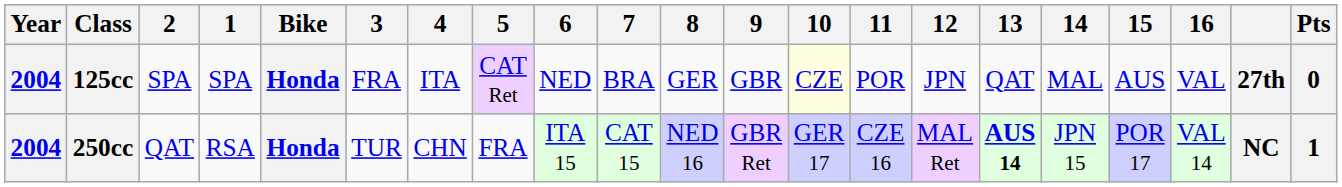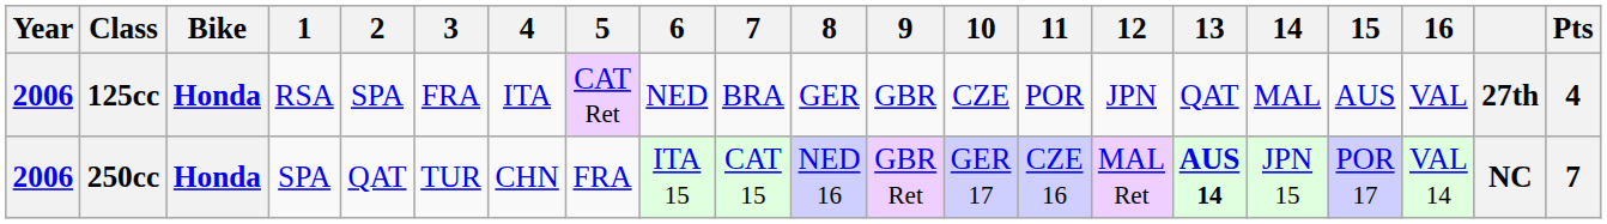 <table class="wikitable" style="text-align:center">
 <tr>
 <th>Year</th>
 <th>Class</th>
+<th>Bike</th>
+<th>1</th>
 <th>2</th>
-<th>1</th>
-<th>Bike</th>
 <th>3</th>
 <th>4</th>
 <th>5</th>
 <th>6</th>
 <th>7</th>
 <th>8</th>
 <th>9</th>
 <th>10</th>
 <th>11</th>
 <th>12</th>
 <th>13</th>
 <th>14</th>
 <th>15</th>
 <th>16</th>
 <th></th>
 <th>Pts</th>
 </tr>
 <tr>
-<th align="left"><a href='#'>2004</a></th>
+<th align="left"><a href='#'>2006</a></th>
 <th align="left">125cc</th>
+<th align="left"><a href='#'>Honda</a></th>
+<td><a href='#'>RSA</a></td>
 <td><a href='#'>SPA</a></td>
-<td><a href='#'>SPA</a></td>
-<th align="left"><a href='#'>Honda</a></th>
 <td><a href='#'>FRA</a></td>
 <td><a href='#'>ITA</a></td>
 <td style="background:#efcfff;"><a href='#'>CAT</a> <br><small>Ret</small></td>
 <td><a href='#'>NED</a></td>
 <td><a href='#'>BRA</a></td>
 <td><a href='#'>GER</a></td>
 <td><a href='#'>GBR</a></td>
-<td style="background: lightyellow;"><a href='#'>CZE</a></td>
+<td><a href='#'>CZE</a></td>
 <td><a href='#'>POR</a></td>
 <td><a href='#'>JPN</a></td>
 <td><a href='#'>QAT</a></td>
 <td><a href='#'>MAL</a></td>
 <td><a href='#'>AUS</a></td>
 <td><a href='#'>VAL</a></td>
 <th>27th</th>
-<th>0</th>
+<th>4</th>
 </tr>
 <tr>
-<th><a href='#'>2004</a></th>
+<th><a href='#'>2006</a></th>
 <th>250cc</th>
+<th><a href='#'>Honda</a></th>
+<td><a href='#'>SPA</a></td>
 <td><a href='#'>QAT</a></td>
-<td><a href='#'>RSA</a></td>
-<th><a href='#'>Honda</a></th>
 <td><a href='#'>TUR</a></td>
 <td><a href='#'>CHN</a></td>
 <td><a href='#'>FRA</a></td>
 <td style="background:#dfffdf;"><a href='#'>ITA</a><br><small>15</small></td>
 <td style="background:#dfffdf;"><a href='#'>CAT</a><br><small>15</small></td>
 <td style="background:#CFCFFF;"><a href='#'>NED</a><br><small>16</small></td>
 <td style="background:#EFCFFF;"><a href='#'>GBR</a><br><small>Ret</small></td>
 <td style="background:#CFCFFF;"><a href='#'>GER</a><br><small>17</small></td>
 <td style="background:#CFCFFF;"><a href='#'>CZE</a><br><small>16</small></td>
 <td style="background:#EFCFFF;"><a href='#'>MAL</a><br><small>Ret</small></td>
 <td style="background:#dfffdf;"><strong><a href='#'>AUS</a><br><small>14</small></strong></td>
 <td style="background:#dfffdf;"><a href='#'>JPN</a><br><small>15</small></td>
 <td style="background:#CFCFFF;"><a href='#'>POR</a><br><small>17</small></td>
 <td style="background:#dfffdf;"><a href='#'>VAL</a><br><small>14</small></td>
 <th>NC</th>
-<th>1</th>
+<th>7</th>
 </tr>
 </table>
